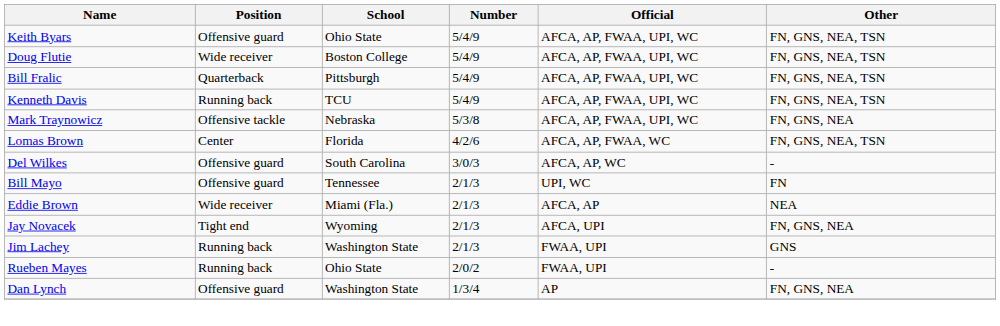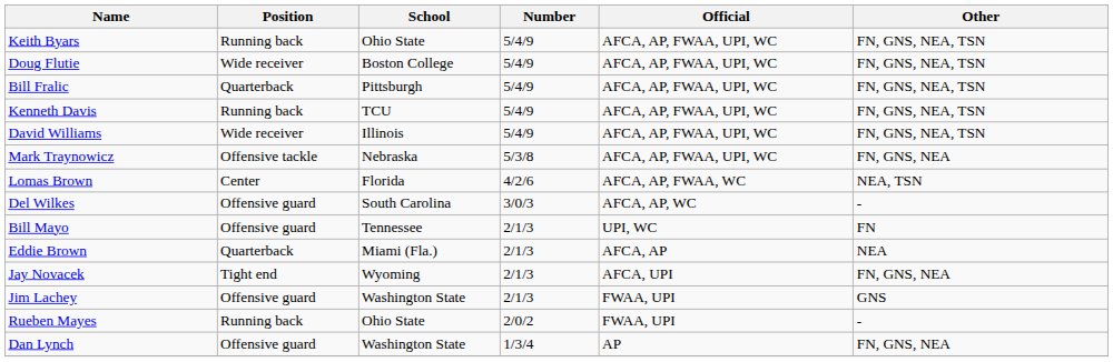 <table class="wikitable sortable">
 <tr>
 <th bgcolor="#DDDDFF" width="15%">Name</th>
 <th bgcolor="#DDDDFF" width="10%">Position</th>
 <th bgcolor="#DDDDFF" width="10%">School</th>
 <th bgcolor="#DDDDFF" width="7%">Number</th>
 <th bgcolor="#DDDDFF" width="18%">Official</th>
 <th bgcolor="#DDDDFF" width="18%">Other</th>
 </tr>
 <tr align="left">
 <td><a href='#'>Keith Byars</a></td>
-<td>Offensive guard</td>
+<td>Running back</td>
 <td>Ohio State</td>
 <td>5/4/9</td>
 <td>AFCA, AP, FWAA, UPI, WC</td>
 <td>FN, GNS, NEA, TSN</td>
 </tr>
 <tr align="left">
 <td><a href='#'>Doug Flutie</a></td>
 <td>Wide receiver</td>
 <td>Boston College</td>
 <td>5/4/9</td>
 <td>AFCA, AP, FWAA, UPI, WC</td>
 <td>FN, GNS, NEA, TSN</td>
 </tr>
 <tr align="left">
 <td><a href='#'>Bill Fralic</a></td>
 <td>Quarterback</td>
 <td>Pittsburgh</td>
 <td>5/4/9</td>
 <td>AFCA, AP, FWAA, UPI, WC</td>
 <td>FN, GNS, NEA, TSN</td>
 </tr>
 <tr align="left">
 <td><a href='#'>Kenneth Davis</a></td>
 <td>Running back</td>
 <td>TCU</td>
 <td>5/4/9</td>
 <td>AFCA, AP, FWAA, UPI, WC</td>
 <td>FN, GNS, NEA, TSN</td>
 </tr>
 <tr align="left">
+<td><a href='#'>David Williams</a></td>
+<td>Wide receiver</td>
+<td>Illinois</td>
+<td>5/4/9</td>
+<td>AFCA, AP, FWAA, UPI, WC</td>
+<td>FN, GNS, NEA, TSN</td>
+</tr>
+<tr align="left">
 <td><a href='#'>Mark Traynowicz</a></td>
 <td>Offensive tackle</td>
 <td>Nebraska</td>
 <td>5/3/8</td>
 <td>AFCA, AP, FWAA, UPI, WC</td>
 <td>FN, GNS, NEA</td>
 </tr>
 <tr align="left">
 <td><a href='#'>Lomas Brown</a></td>
 <td>Center</td>
 <td>Florida</td>
 <td>4/2/6</td>
 <td>AFCA, AP, FWAA, WC</td>
-<td>FN, GNS, NEA, TSN</td>
+<td>NEA, TSN</td>
 </tr>
 <tr align="left">
 <td><a href='#'>Del Wilkes</a></td>
 <td>Offensive guard</td>
 <td>South Carolina</td>
 <td>3/0/3</td>
 <td>AFCA, AP, WC</td>
 <td>-</td>
 </tr>
 <tr align="left">
 <td><a href='#'>Bill Mayo</a></td>
 <td>Offensive guard</td>
 <td>Tennessee</td>
 <td>2/1/3</td>
 <td>UPI, WC</td>
 <td>FN</td>
 </tr>
 <tr align="left">
 <td><a href='#'>Eddie Brown</a></td>
-<td>Wide receiver</td>
+<td>Quarterback</td>
 <td>Miami (Fla.)</td>
 <td>2/1/3</td>
 <td>AFCA, AP</td>
 <td>NEA</td>
 </tr>
 <tr align="left">
 <td><a href='#'>Jay Novacek</a></td>
 <td>Tight end</td>
 <td>Wyoming</td>
 <td>2/1/3</td>
 <td>AFCA, UPI</td>
 <td>FN, GNS, NEA</td>
 </tr>
 <tr align="left">
 <td><a href='#'>Jim Lachey</a></td>
-<td>Running back</td>
+<td>Offensive guard</td>
 <td>Washington State</td>
 <td>2/1/3</td>
 <td>FWAA, UPI</td>
 <td>GNS</td>
 </tr>
 <tr align="left">
 <td><a href='#'>Rueben Mayes</a></td>
 <td>Running back</td>
 <td>Ohio State</td>
 <td>2/0/2</td>
 <td>FWAA, UPI</td>
 <td>-</td>
 </tr>
 <tr align="left">
 <td><a href='#'>Dan Lynch</a></td>
 <td>Offensive guard</td>
 <td>Washington State</td>
 <td>1/3/4</td>
 <td>AP</td>
 <td>FN, GNS, NEA</td>
 </tr>
 <tr align="left">
 </tr>
 </table>
